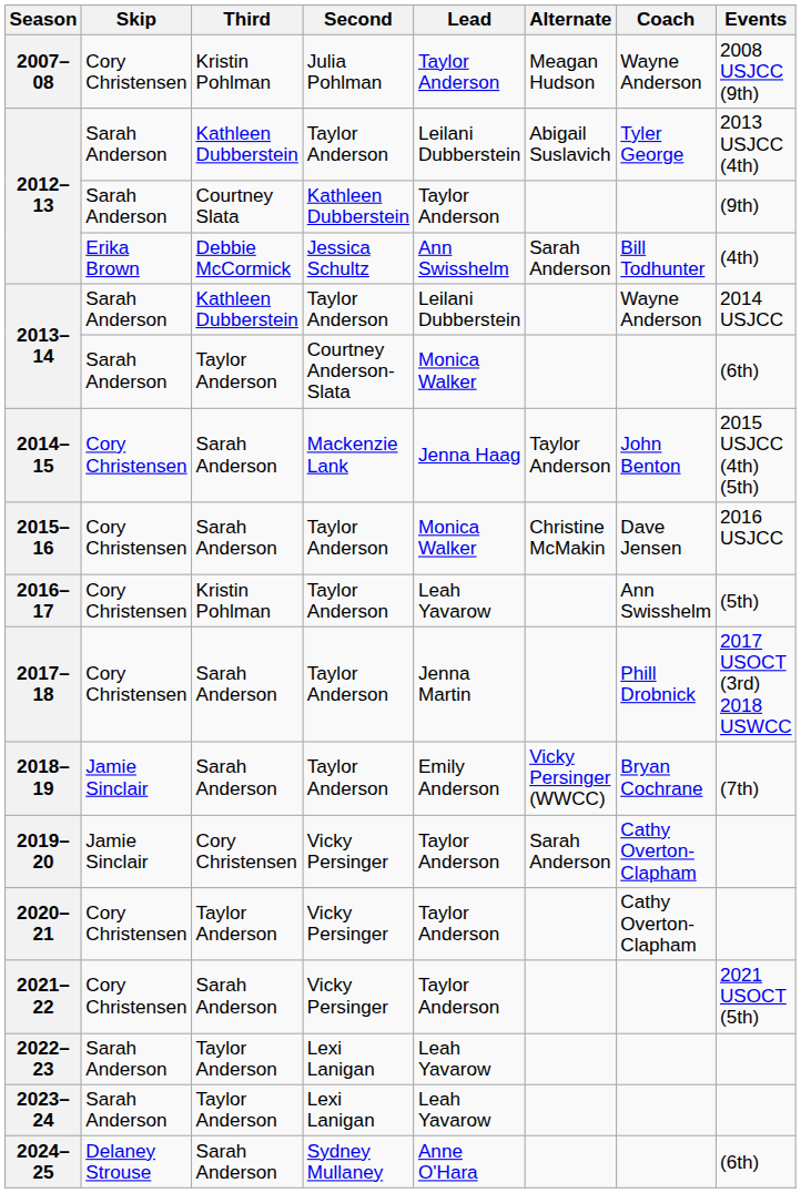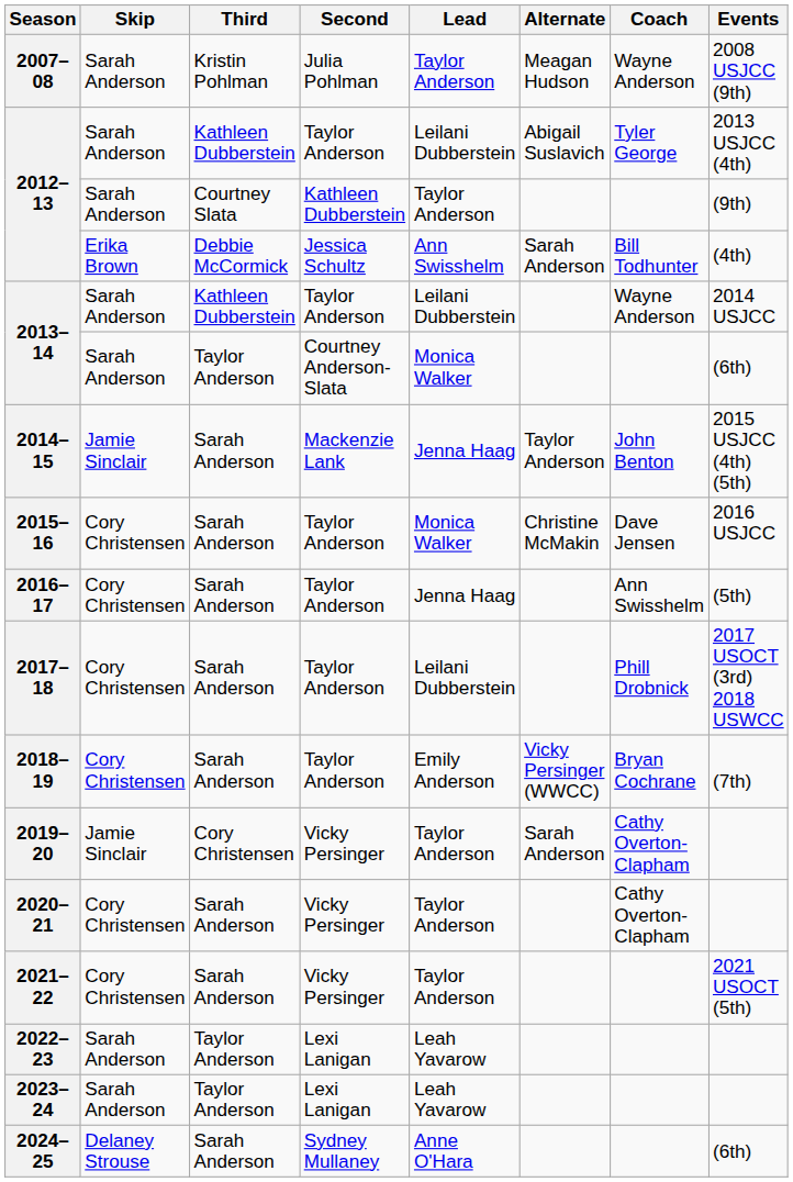 <table class="wikitable">
 <tr>
 <th scope="col">Season</th>
 <th scope="col">Skip</th>
 <th scope="col">Third</th>
 <th scope="col">Second</th>
 <th scope="col">Lead</th>
 <th scope="col">Alternate</th>
 <th scope="col">Coach</th>
 <th scope="col">Events</th>
 </tr>
 <tr>
 <th scope="row">2007–08</th>
-<td>Cory Christensen</td>
+<td>Sarah Anderson</td>
 <td>Kristin Pohlman</td>
 <td>Julia Pohlman</td>
 <td><a href='#'>Taylor Anderson</a></td>
 <td>Meagan Hudson</td>
 <td>Wayne Anderson</td>
 <td>2008 <a href='#'>USJCC</a> (9th)</td>
 </tr>
 <tr>
 <th scope="row" rowspan=3>2012–13</th>
 <td>Sarah Anderson</td>
 <td><a href='#'>Kathleen Dubberstein</a></td>
 <td>Taylor Anderson</td>
 <td>Leilani Dubberstein</td>
 <td>Abigail Suslavich</td>
 <td><a href='#'>Tyler George</a></td>
 <td>2013 USJCC (4th)</td>
 </tr>
 <tr>
 <td>Sarah Anderson</td>
 <td>Courtney Slata</td>
 <td><a href='#'>Kathleen Dubberstein</a></td>
 <td>Taylor Anderson</td>
 <td></td>
 <td></td>
 <td> (9th)</td>
 </tr>
 <tr>
 <td><a href='#'>Erika Brown</a></td>
 <td><a href='#'>Debbie McCormick</a></td>
 <td><a href='#'>Jessica Schultz</a></td>
 <td><a href='#'>Ann Swisshelm</a></td>
 <td>Sarah Anderson</td>
 <td><a href='#'>Bill Todhunter</a></td>
 <td> (4th)</td>
 </tr>
 <tr>
 <th scope="row" rowspan=2>2013–14</th>
 <td>Sarah Anderson</td>
 <td><a href='#'>Kathleen Dubberstein</a></td>
 <td>Taylor Anderson</td>
 <td>Leilani Dubberstein</td>
 <td></td>
 <td>Wayne Anderson</td>
 <td>2014 USJCC </td>
 </tr>
 <tr>
 <td>Sarah Anderson</td>
 <td>Taylor Anderson</td>
 <td>Courtney Anderson-Slata</td>
 <td><a href='#'>Monica Walker</a></td>
 <td></td>
 <td></td>
 <td> (6th)</td>
 </tr>
 <tr>
 <th scope="row">2014–15</th>
-<td><a href='#'>Cory Christensen</a></td>
+<td><a href='#'>Jamie Sinclair</a></td>
 <td>Sarah Anderson</td>
 <td><a href='#'>Mackenzie Lank</a></td>
 <td><a href='#'>Jenna Haag</a></td>
 <td>Taylor Anderson</td>
 <td><a href='#'>John Benton</a></td>
 <td>2015 USJCC <br> (4th)<br> (5th)</td>
 </tr>
 <tr>
 <th scope="row">2015–16</th>
 <td>Cory Christensen</td>
 <td>Sarah Anderson</td>
 <td>Taylor Anderson</td>
 <td><a href='#'>Monica Walker</a></td>
 <td>Christine McMakin</td>
 <td>Dave Jensen</td>
 <td>2016 USJCC <br> <br> </td>
 </tr>
 <tr>
 <th scope="row">2016–17</th>
 <td>Cory Christensen</td>
-<td>Kristin Pohlman</td>
+<td>Sarah Anderson</td>
 <td>Taylor Anderson</td>
-<td>Leah Yavarow</td>
+<td>Jenna Haag</td>
 <td></td>
 <td>Ann Swisshelm</td>
 <td> (5th)</td>
 </tr>
 <tr>
 <th scope="row">2017–18</th>
 <td>Cory Christensen</td>
 <td>Sarah Anderson</td>
 <td>Taylor Anderson</td>
-<td>Jenna Martin</td>
+<td>Leilani Dubberstein</td>
 <td></td>
 <td><a href='#'>Phill Drobnick</a></td>
 <td><a href='#'>2017 USOCT</a> (3rd)<br><a href='#'>2018 USWCC</a> </td>
 </tr>
 <tr>
 <th scope="row">2018–19</th>
-<td><a href='#'>Jamie Sinclair</a></td>
+<td><a href='#'>Cory Christensen</a></td>
 <td>Sarah Anderson</td>
 <td>Taylor Anderson</td>
 <td>Emily Anderson</td>
 <td><a href='#'>Vicky Persinger</a> (WWCC)</td>
 <td><a href='#'>Bryan Cochrane</a></td>
 <td> <br> (7th)</td>
 </tr>
 <tr>
 <th scope="row">2019–20</th>
 <td>Jamie Sinclair</td>
 <td>Cory Christensen</td>
 <td>Vicky Persinger</td>
 <td>Taylor Anderson</td>
 <td>Sarah Anderson</td>
 <td><a href='#'>Cathy Overton-Clapham</a></td>
 <td> </td>
 </tr>
 <tr>
 <th scope="row">2020–21</th>
 <td>Cory Christensen</td>
-<td>Taylor Anderson</td>
+<td>Sarah Anderson</td>
 <td>Vicky Persinger</td>
 <td>Taylor Anderson</td>
 <td></td>
 <td>Cathy Overton-Clapham</td>
 <td> </td>
 </tr>
 <tr>
 <th scope="row">2021–22</th>
 <td>Cory Christensen</td>
 <td>Sarah Anderson</td>
 <td>Vicky Persinger</td>
 <td>Taylor Anderson</td>
 <td></td>
 <td></td>
 <td><a href='#'>2021 USOCT</a>  <br>  (5th)</td>
 </tr>
 <tr>
 <th scope="row">2022–23</th>
 <td>Sarah Anderson</td>
 <td>Taylor Anderson</td>
 <td>Lexi Lanigan</td>
 <td>Leah Yavarow</td>
 <td></td>
 <td></td>
 <td> </td>
 </tr>
 <tr>
 <th scope="row">2023–24</th>
 <td>Sarah Anderson</td>
 <td>Taylor Anderson</td>
 <td>Lexi Lanigan</td>
 <td>Leah Yavarow</td>
 <td></td>
 <td></td>
 <td> </td>
 </tr>
 <tr>
 <th scope="row">2024–25</th>
 <td><a href='#'>Delaney Strouse</a></td>
 <td>Sarah Anderson</td>
 <td><a href='#'>Sydney Mullaney</a></td>
 <td><a href='#'>Anne O'Hara</a></td>
 <td></td>
 <td></td>
 <td> (6th)</td>
 </tr>
 </table>
